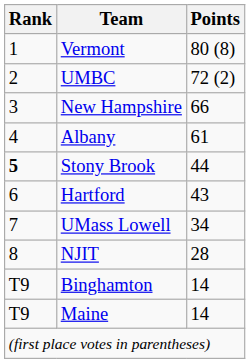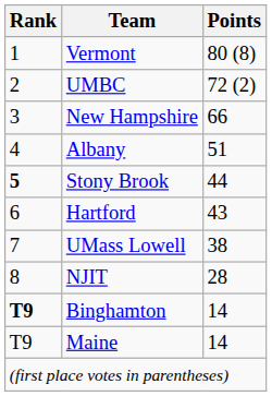 <table class=wikitable>
 <tr>
 <th>Rank</th>
 <th>Team</th>
 <th>Points</th>
 </tr>
 <tr>
 <td>1</td>
 <td><a href='#'>Vermont</a></td>
 <td>80 (8)</td>
 </tr>
 <tr>
 <td>2</td>
 <td><a href='#'>UMBC</a></td>
 <td>72 (2)</td>
 </tr>
 <tr>
 <td>3</td>
 <td><a href='#'>New Hampshire</a></td>
 <td>66</td>
 </tr>
 <tr>
 <td>4</td>
 <td><a href='#'>Albany</a></td>
-<td>61</td>
+<td>51</td>
 </tr>
 <tr>
 <td><strong>5</strong></td>
 <td><a href='#'>Stony Brook</a></td>
 <td>44</td>
 </tr>
 <tr>
 <td>6</td>
 <td><a href='#'>Hartford</a></td>
 <td>43</td>
 </tr>
 <tr>
 <td>7</td>
 <td><a href='#'>UMass Lowell</a></td>
-<td>34</td>
+<td>38</td>
 </tr>
 <tr>
 <td>8</td>
 <td><a href='#'>NJIT</a></td>
 <td>28</td>
 </tr>
 <tr>
-<td>T9</td>
+<td><strong>T9</strong></td>
 <td><a href='#'>Binghamton</a></td>
 <td>14</td>
 </tr>
 <tr>
 <td>T9</td>
 <td><a href='#'>Maine</a></td>
 <td>14</td>
 </tr>
 <tr>
 <td colspan="3" valign="middle"><small><em>(first place votes in parentheses)</em></small></td>
 </tr>
 </table>
